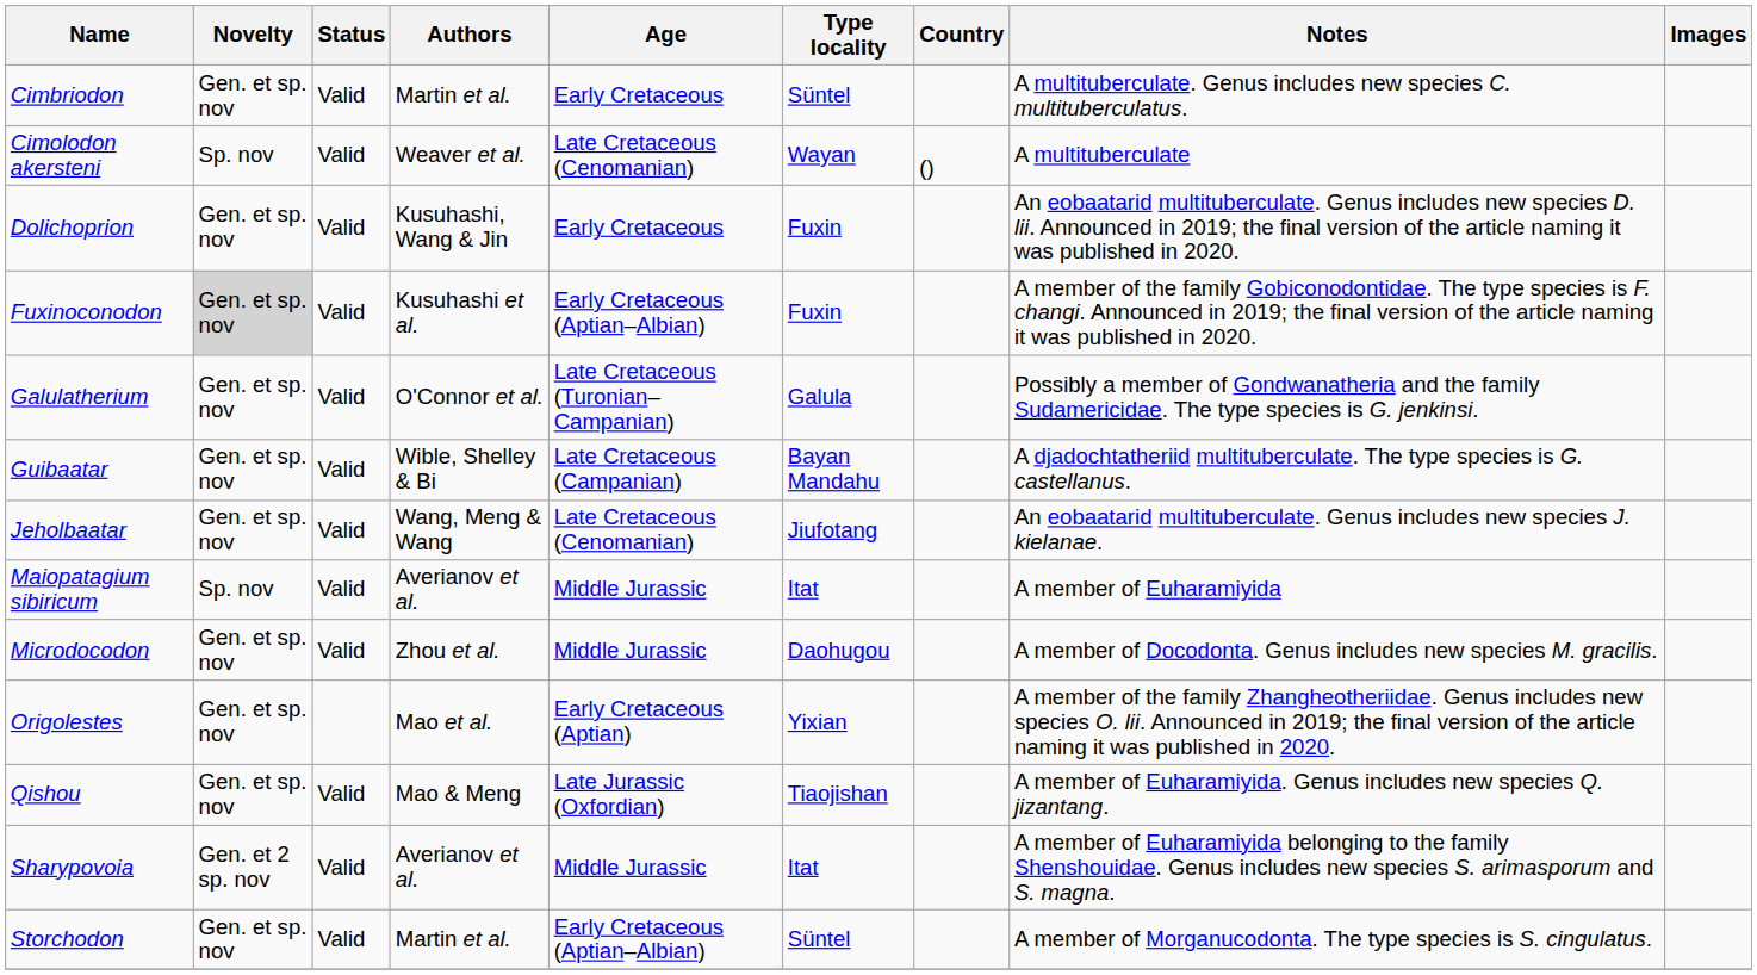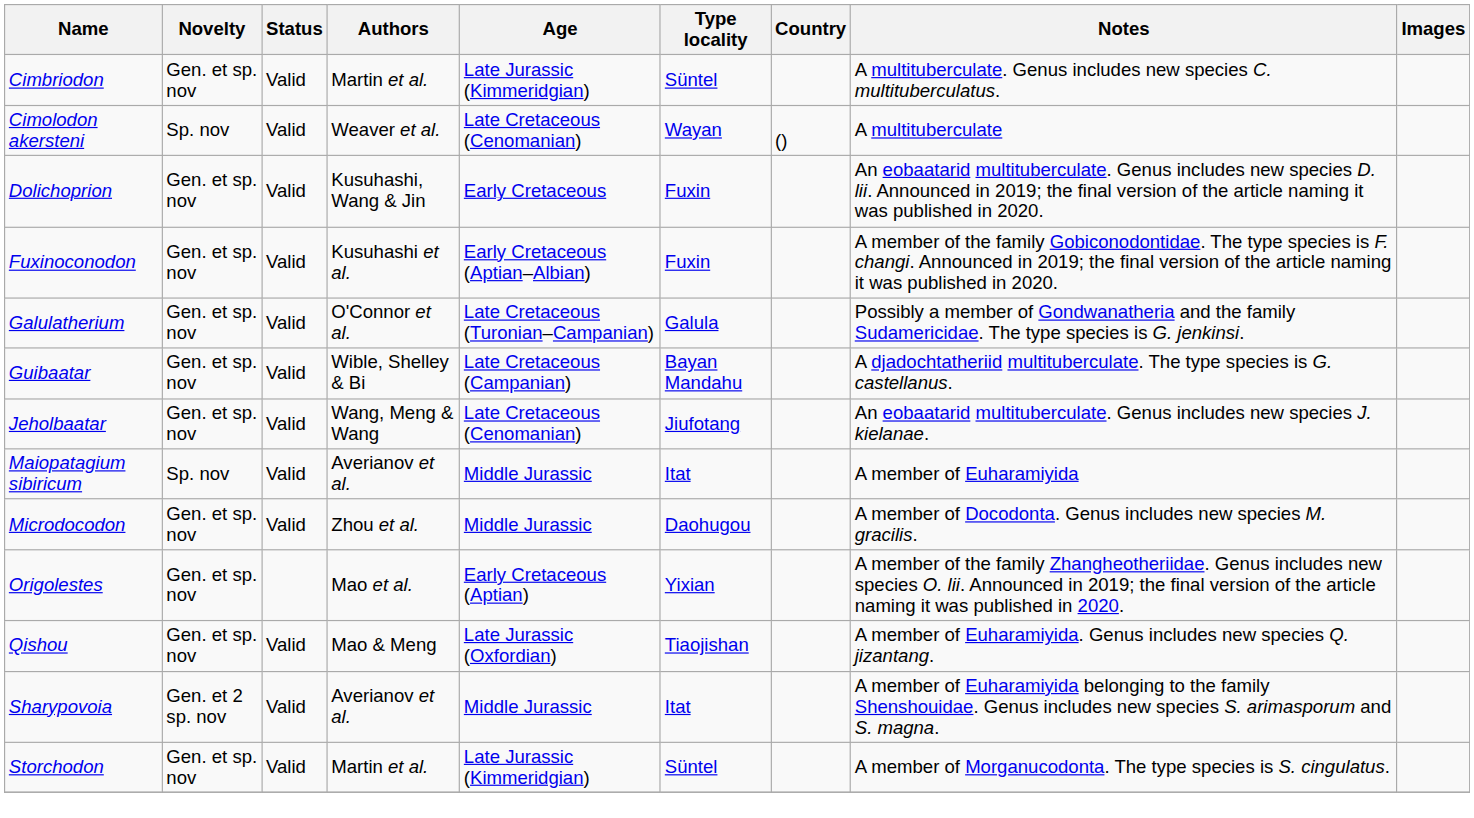 <table class="wikitable sortable" align="center" width="100%">
 <tr>
 <th>Name</th>
 <th>Novelty</th>
 <th>Status</th>
 <th>Authors</th>
 <th>Age</th>
 <th>Type locality</th>
 <th>Country</th>
 <th>Notes</th>
 <th>Images</th>
 </tr>
 <tr>
 <td><em><a href='#'>Cimbriodon</a></em></td>
 <td>Gen. et sp. nov</td>
 <td>Valid</td>
 <td>Martin <em>et al.</em></td>
-<td><a href='#'>Early Cretaceous</a></td>
+<td><a href='#'>Late Jurassic</a> (<a href='#'>Kimmeridgian</a>)</td>
 <td><a href='#'>Süntel</a></td>
 <td></td>
 <td>A <a href='#'>multituberculate</a>. Genus includes new species <em>C. multituberculatus</em>.</td>
 <td></td>
 </tr>
 <tr>
 <td><em><a href='#'>Cimolodon akersteni</a></em></td>
 <td>Sp. nov</td>
 <td>Valid</td>
 <td>Weaver <em>et al.</em></td>
 <td><a href='#'>Late Cretaceous</a> (<a href='#'>Cenomanian</a>)</td>
 <td><a href='#'>Wayan</a></td>
 <td><br>()</td>
 <td>A <a href='#'>multituberculate</a></td>
 <td></td>
 </tr>
 <tr>
 <td><em><a href='#'>Dolichoprion</a></em></td>
 <td>Gen. et sp. nov</td>
 <td>Valid</td>
 <td>Kusuhashi, Wang & Jin</td>
 <td><a href='#'>Early Cretaceous</a></td>
 <td><a href='#'>Fuxin</a></td>
 <td></td>
 <td>An <a href='#'>eobaatarid</a> <a href='#'>multituberculate</a>. Genus includes new species <em>D. lii</em>. Announced in 2019; the final version of the article naming it was published in 2020.</td>
 <td></td>
 </tr>
 <tr>
 <td><em><a href='#'>Fuxinoconodon</a></em></td>
-<td style="background: lightgrey;">Gen. et sp. nov</td>
+<td>Gen. et sp. nov</td>
 <td>Valid</td>
 <td>Kusuhashi <em>et al.</em></td>
 <td><a href='#'>Early Cretaceous</a> (<a href='#'>Aptian</a>–<a href='#'>Albian</a>)</td>
 <td><a href='#'>Fuxin</a></td>
 <td></td>
 <td>A member of the family <a href='#'>Gobiconodontidae</a>. The type species is <em>F. changi</em>. Announced in 2019; the final version of the article naming it was published in 2020.</td>
 <td></td>
 </tr>
 <tr>
 <td><em><a href='#'>Galulatherium</a></em></td>
 <td>Gen. et sp. nov</td>
 <td>Valid</td>
 <td>O'Connor <em>et al.</em></td>
 <td><a href='#'>Late Cretaceous</a> (<a href='#'>Turonian</a>–<a href='#'>Campanian</a>)</td>
 <td><a href='#'>Galula</a></td>
 <td></td>
 <td>Possibly a member of <a href='#'>Gondwanatheria</a> and the family <a href='#'>Sudamericidae</a>. The type species is <em>G. jenkinsi</em>.</td>
 <td></td>
 </tr>
 <tr>
 <td><em><a href='#'>Guibaatar</a></em></td>
 <td>Gen. et sp. nov</td>
 <td>Valid</td>
 <td>Wible, Shelley & Bi</td>
 <td><a href='#'>Late Cretaceous</a> (<a href='#'>Campanian</a>)</td>
 <td><a href='#'>Bayan Mandahu</a></td>
 <td></td>
 <td>A <a href='#'>djadochtatheriid</a> <a href='#'>multituberculate</a>. The type species is <em>G. castellanus</em>.</td>
 <td></td>
 </tr>
 <tr>
 <td><em><a href='#'>Jeholbaatar</a></em></td>
 <td>Gen. et sp. nov</td>
 <td>Valid</td>
 <td>Wang, Meng & Wang</td>
 <td><a href='#'>Late Cretaceous</a> (<a href='#'>Cenomanian</a>)</td>
 <td><a href='#'>Jiufotang</a></td>
 <td></td>
 <td>An <a href='#'>eobaatarid</a> <a href='#'>multituberculate</a>. Genus includes new species <em>J. kielanae</em>.</td>
 <td></td>
 </tr>
 <tr>
 <td><em><a href='#'>Maiopatagium sibiricum</a></em></td>
 <td>Sp. nov</td>
 <td>Valid</td>
 <td>Averianov <em>et al.</em></td>
 <td><a href='#'>Middle Jurassic</a></td>
 <td><a href='#'>Itat</a></td>
 <td></td>
 <td>A member of <a href='#'>Euharamiyida</a></td>
 <td></td>
 </tr>
 <tr>
 <td><em><a href='#'>Microdocodon</a></em></td>
 <td>Gen. et sp. nov</td>
 <td>Valid</td>
 <td>Zhou <em>et al.</em></td>
 <td><a href='#'>Middle Jurassic</a></td>
 <td><a href='#'>Daohugou</a></td>
 <td></td>
 <td>A member of <a href='#'>Docodonta</a>. Genus includes new species <em>M. gracilis</em>.</td>
 <td></td>
 </tr>
 <tr>
 <td><em><a href='#'>Origolestes</a></em></td>
 <td>Gen. et sp. nov</td>
 <td></td>
 <td>Mao <em>et al.</em></td>
 <td><a href='#'>Early Cretaceous</a> (<a href='#'>Aptian</a>)</td>
 <td><a href='#'>Yixian</a></td>
 <td></td>
 <td>A member of the family <a href='#'>Zhangheotheriidae</a>. Genus includes new species <em>O. lii</em>. Announced in 2019; the final version of the article naming it was published in <a href='#'>2020</a>.</td>
 <td></td>
 </tr>
 <tr>
 <td><em><a href='#'>Qishou</a></em></td>
 <td>Gen. et sp. nov</td>
 <td>Valid</td>
 <td>Mao & Meng</td>
 <td><a href='#'>Late Jurassic</a> (<a href='#'>Oxfordian</a>)</td>
 <td><a href='#'>Tiaojishan</a></td>
 <td></td>
 <td>A member of <a href='#'>Euharamiyida</a>. Genus includes new species <em>Q. jizantang</em>.</td>
 <td></td>
 </tr>
 <tr>
 <td><em><a href='#'>Sharypovoia</a></em></td>
 <td>Gen. et 2 sp. nov</td>
 <td>Valid</td>
 <td>Averianov <em>et al.</em></td>
 <td><a href='#'>Middle Jurassic</a></td>
 <td><a href='#'>Itat</a></td>
 <td></td>
 <td>A member of <a href='#'>Euharamiyida</a> belonging to the family <a href='#'>Shenshouidae</a>. Genus includes new species <em>S. arimasporum</em> and <em>S. magna</em>.</td>
 <td></td>
 </tr>
 <tr>
 <td><em><a href='#'>Storchodon</a></em></td>
 <td>Gen. et sp. nov</td>
 <td>Valid</td>
 <td>Martin <em>et al.</em></td>
-<td><a href='#'>Early Cretaceous</a> (<a href='#'>Aptian</a>–<a href='#'>Albian</a>)</td>
+<td><a href='#'>Late Jurassic</a> (<a href='#'>Kimmeridgian</a>)</td>
 <td><a href='#'>Süntel</a></td>
 <td></td>
 <td>A member of <a href='#'>Morganucodonta</a>. The type species is <em>S. cingulatus</em>.</td>
 <td></td>
 </tr>
 <tr>
 </tr>
 </table>
